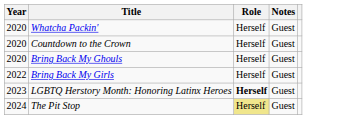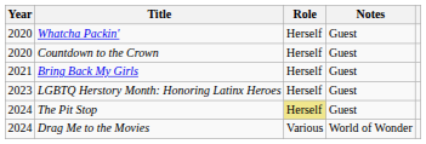 <table class="wikitable plainrowheaders sortable">
 <tr>
 <th scope="col">Year</th>
 <th scope="col">Title</th>
 <th scope="col">Role</th>
 <th scope="col">Notes</th>
 <th class="unsortable" style="text-align: center;"></th>
 </tr>
 <tr>
 <td>2020</td>
 <td><em><a href='#'>Whatcha Packin'</a></em></td>
 <td>Herself</td>
 <td>Guest</td>
 <td style="text-align: center;"></td>
 </tr>
 <tr>
 <td>2020</td>
 <td><em>Countdown to the Crown</em></td>
 <td>Herself</td>
 <td>Guest</td>
 <td style="text-align: center;"></td>
 </tr>
 <tr>
-<td>2020</td>
-<td><em><a href='#'>Bring Back My Ghouls</a></em></td>
-<td>Herself</td>
-<td>Guest</td>
-<td style="text-align: center;"></td>
-</tr>
-<tr>
-<td>2022</td>
+<td>2021</td>
 <td><em><a href='#'>Bring Back My Girls</a></em></td>
 <td>Herself</td>
 <td>Guest</td>
 <td></td>
 </tr>
 <tr>
 <td>2023</td>
 <td><em>LGBTQ Herstory Month: Honoring Latinx Heroes</em></td>
-<td><strong>Herself</strong></td>
+<td>Herself</td>
 <td>Guest</td>
 <td></td>
 </tr>
 <tr>
 <td>2024</td>
 <td><em>The Pit Stop</em></td>
 <td style="background: khaki;">Herself</td>
 <td>Guest</td>
 <td></td>
 </tr>
+<tr>
+<td>2024</td>
+<td><em>Drag Me to the Movies</em></td>
+<td>Various</td>
+<td>World of Wonder</td>
+<td></td>
+</tr>
 </table>
